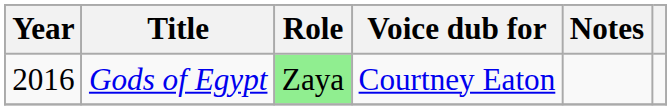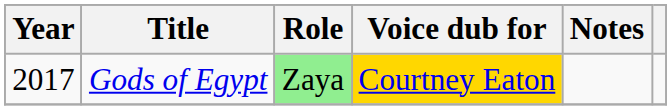 <table class="wikitable">
 <tr>
 <th>Year</th>
 <th>Title</th>
 <th>Role</th>
 <th>Voice dub for</th>
 <th>Notes</th>
 <th></th>
 </tr>
 <tr>
-<td>2016</td>
+<td>2017</td>
 <td><em><a href='#'>Gods of Egypt</a></em></td>
 <td style="background: lightgreen;">Zaya</td>
-<td><a href='#'>Courtney Eaton</a></td>
+<td style="background: gold;"><a href='#'>Courtney Eaton</a></td>
 <td></td>
 <td></td>
 </tr>
 <tr>
 </tr>
 </table>
